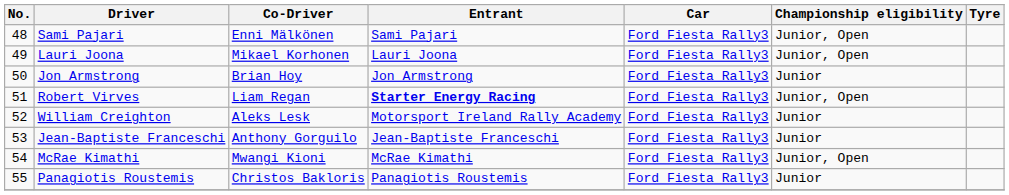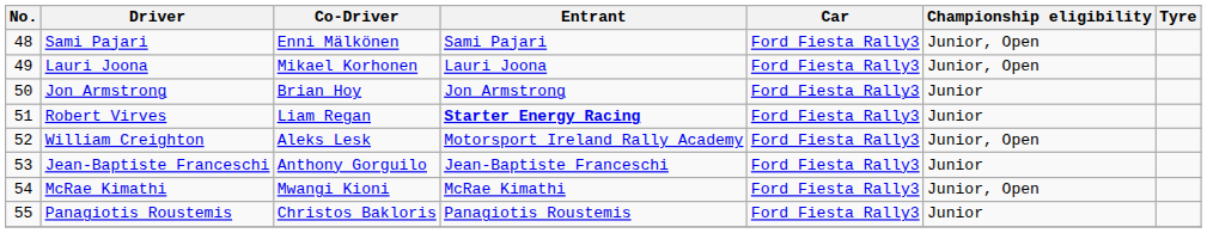 <table class="wikitable" style="font-size: 85%;">
 <tr>
 <th>No.</th>
 <th>Driver</th>
 <th>Co-Driver</th>
 <th>Entrant</th>
 <th>Car</th>
 <th>Championship eligibility</th>
 <th>Tyre</th>
 </tr>
 <tr>
 <td align="center">48</td>
 <td> <a href='#'>Sami Pajari</a></td>
 <td> <a href='#'>Enni Mälkönen</a></td>
 <td> <a href='#'>Sami Pajari</a></td>
 <td><a href='#'>Ford Fiesta Rally3</a></td>
 <td>Junior, Open</td>
 <td align="center"></td>
 </tr>
 <tr>
 <td align="center">49</td>
 <td> <a href='#'>Lauri Joona</a></td>
 <td> <a href='#'>Mikael Korhonen</a></td>
 <td> <a href='#'>Lauri Joona</a></td>
 <td><a href='#'>Ford Fiesta Rally3</a></td>
 <td>Junior, Open</td>
 <td align="center"></td>
 </tr>
 <tr>
 <td align="center">50</td>
 <td> <a href='#'>Jon Armstrong</a></td>
 <td> <a href='#'>Brian Hoy</a></td>
 <td> <a href='#'>Jon Armstrong</a></td>
 <td><a href='#'>Ford Fiesta Rally3</a></td>
 <td>Junior</td>
 <td align="center"></td>
 </tr>
 <tr>
 <td align="center">51</td>
 <td> <a href='#'>Robert Virves</a></td>
 <td> <a href='#'>Liam Regan</a></td>
 <td><strong> <a href='#'>Starter Energy Racing</a></strong></td>
 <td><a href='#'>Ford Fiesta Rally3</a></td>
-<td>Junior, Open</td>
+<td>Junior</td>
 <td align="center"></td>
 </tr>
 <tr>
 <td align="center">52</td>
 <td> <a href='#'>William Creighton</a></td>
 <td> <a href='#'>Aleks Lesk</a></td>
 <td> <a href='#'>Motorsport Ireland Rally Academy</a></td>
 <td><a href='#'>Ford Fiesta Rally3</a></td>
-<td>Junior</td>
+<td>Junior, Open</td>
 <td align="center"></td>
 </tr>
 <tr>
 <td align="center">53</td>
 <td> <a href='#'>Jean-Baptiste Franceschi</a></td>
 <td> <a href='#'>Anthony Gorguilo</a></td>
 <td> <a href='#'>Jean-Baptiste Franceschi</a></td>
 <td><a href='#'>Ford Fiesta Rally3</a></td>
 <td>Junior</td>
 <td></td>
 </tr>
 <tr>
 <td align="center">54</td>
 <td> <a href='#'>McRae Kimathi</a></td>
 <td> <a href='#'>Mwangi Kioni</a></td>
 <td> <a href='#'>McRae Kimathi</a></td>
 <td><a href='#'>Ford Fiesta Rally3</a></td>
 <td>Junior, Open</td>
 <td align="center"></td>
 </tr>
 <tr>
 <td align="center">55</td>
 <td> <a href='#'>Panagiotis Roustemis</a></td>
 <td> <a href='#'>Christos Bakloris</a></td>
 <td> <a href='#'>Panagiotis Roustemis</a></td>
 <td><a href='#'>Ford Fiesta Rally3</a></td>
 <td>Junior</td>
 <td></td>
 </tr>
 <tr>
 </tr>
 </table>
